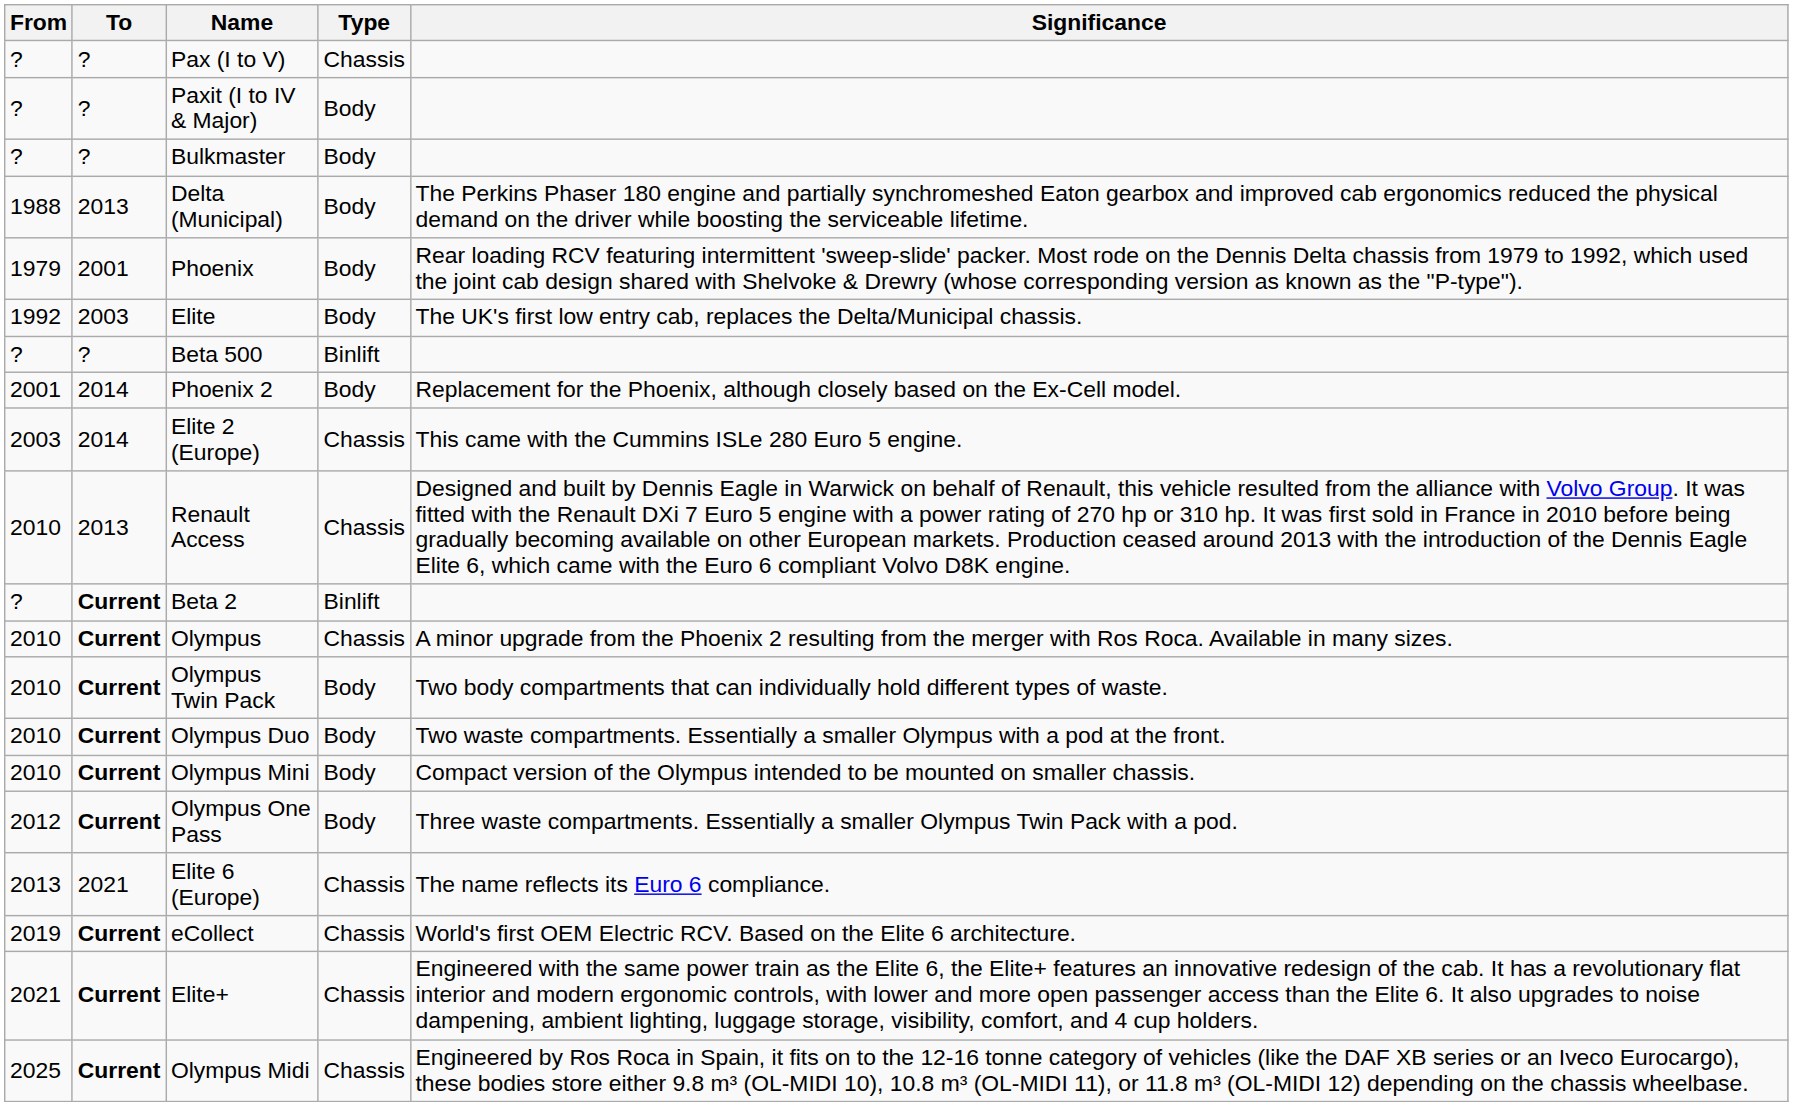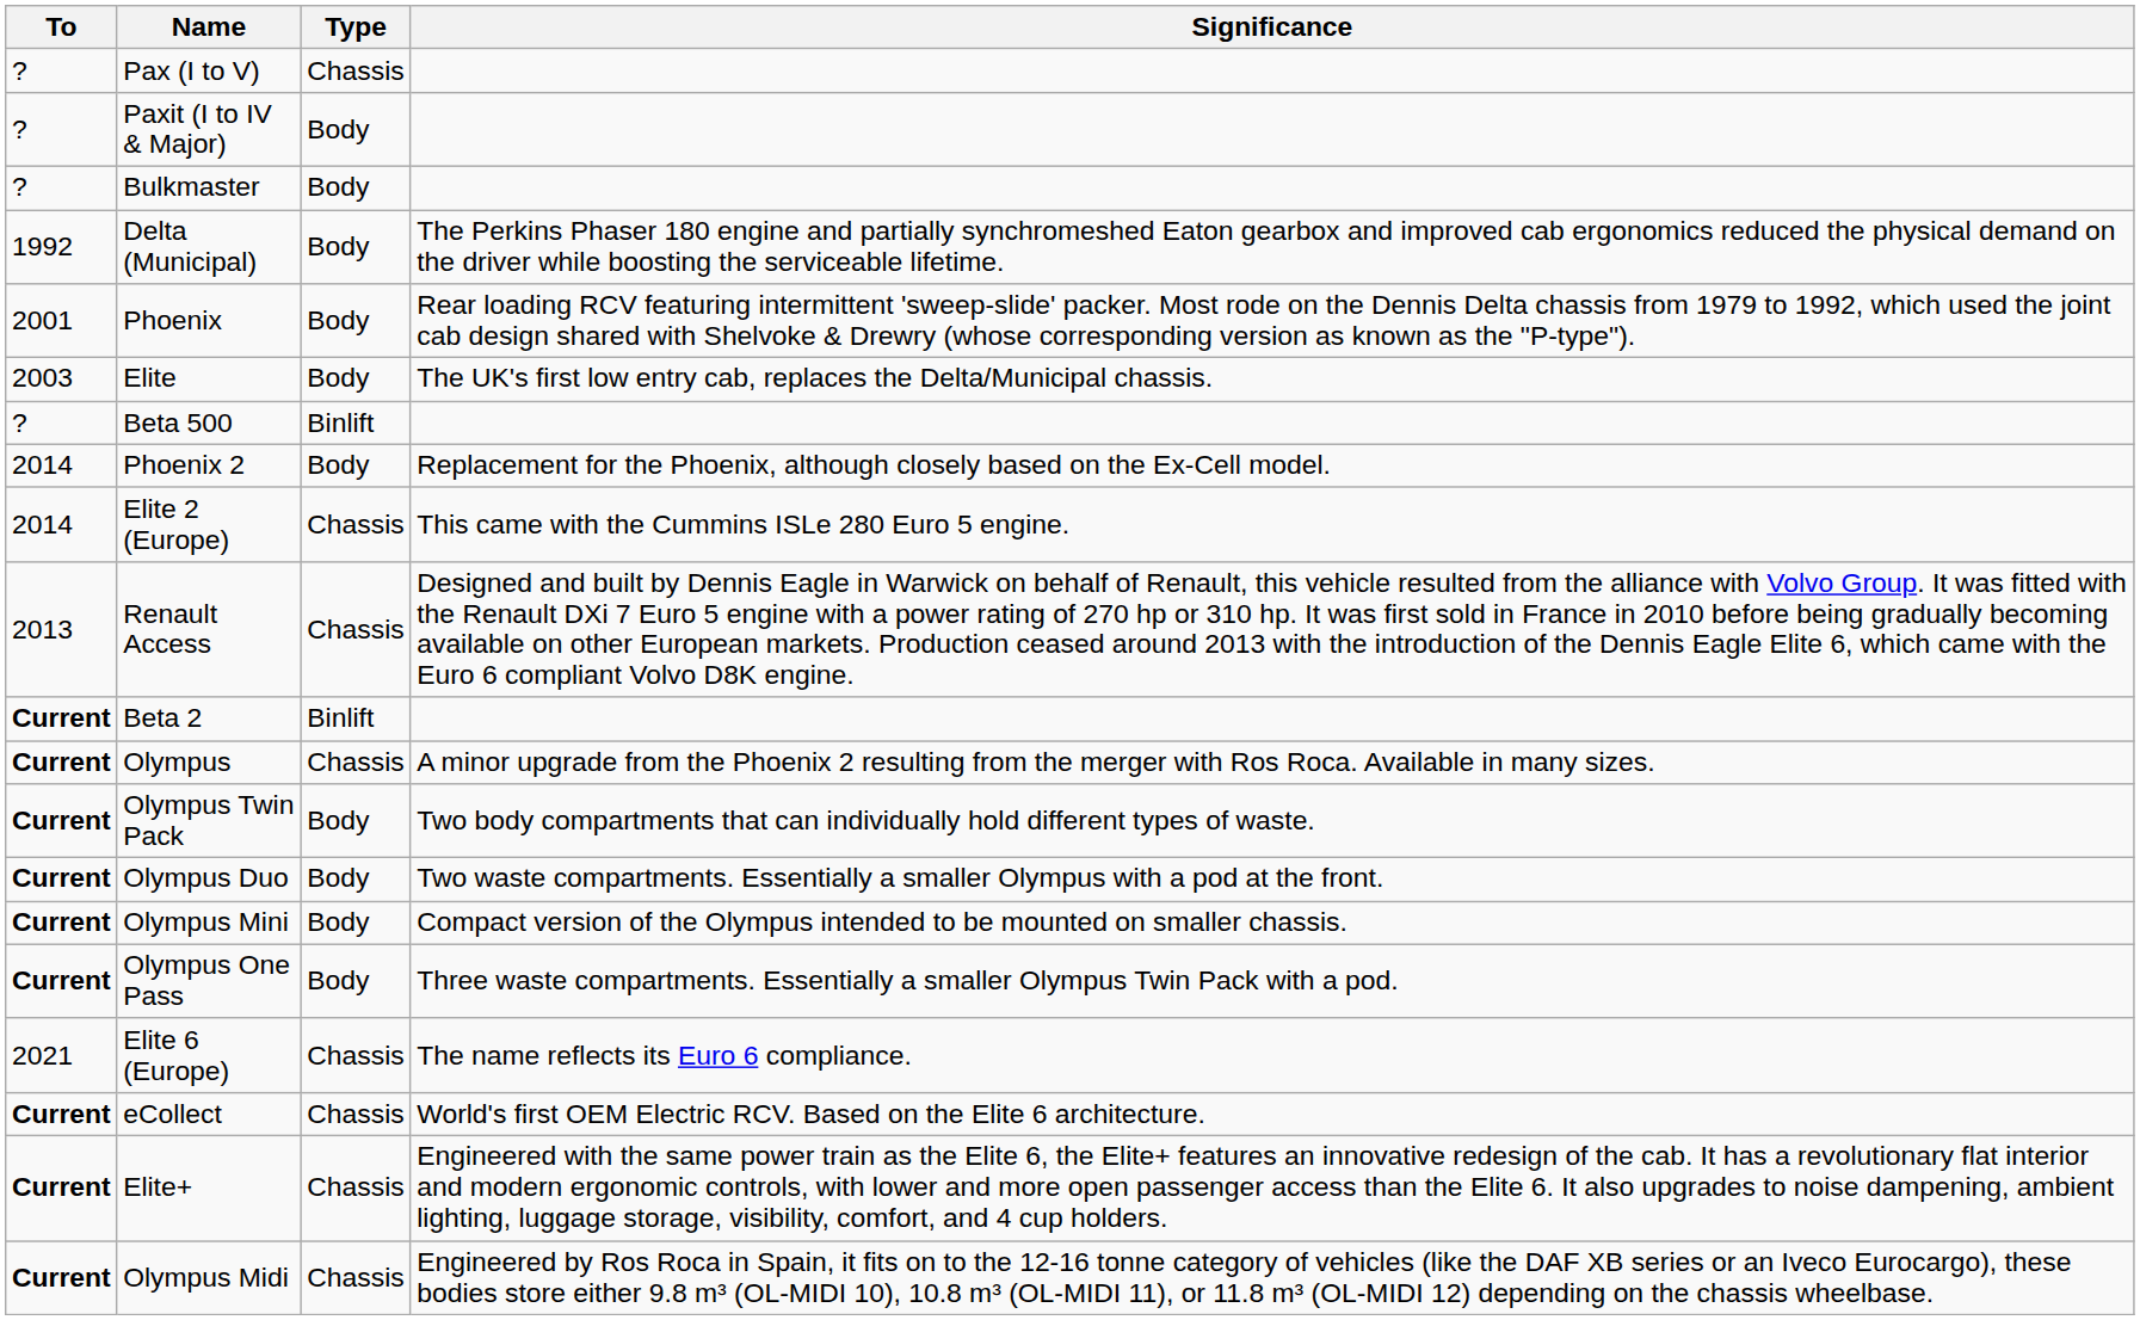 <table class="wikitable sortable mw-collapsible">
 <tr>
-<th>From</th>
 <th>To</th>
 <th>Name</th>
 <th>Type</th>
 <th>Significance</th>
 </tr>
 <tr>
 <td>?</td>
-<td>?</td>
 <td>Pax (I to V)</td>
 <td>Chassis</td>
 <td></td>
 </tr>
 <tr>
-<td>?</td>
 <td>?</td>
 <td>Paxit (I to IV & Major)</td>
 <td>Body</td>
 <td></td>
 </tr>
 <tr>
 <td>?</td>
-<td>?</td>
 <td>Bulkmaster</td>
 <td>Body</td>
 <td></td>
 </tr>
 <tr>
-<td>1988</td>
-<td>2013</td>
+<td>1992</td>
 <td>Delta (Municipal)</td>
 <td>Body</td>
 <td>The Perkins Phaser 180 engine and partially synchromeshed Eaton gearbox and improved cab ergonomics reduced the physical demand on the driver while boosting the serviceable lifetime.</td>
 </tr>
 <tr>
-<td>1979</td>
 <td>2001</td>
 <td>Phoenix</td>
 <td>Body</td>
 <td>Rear loading RCV featuring intermittent 'sweep-slide' packer.  Most rode on the Dennis Delta chassis from 1979 to 1992, which used the joint cab design shared with Shelvoke & Drewry (whose corresponding version as known as the "P-type").</td>
 </tr>
 <tr>
-<td>1992</td>
 <td>2003</td>
 <td>Elite</td>
 <td>Body</td>
 <td>The UK's first low entry cab, replaces the Delta/Municipal chassis.</td>
 </tr>
 <tr>
 <td>?</td>
-<td>?</td>
 <td>Beta 500</td>
 <td>Binlift</td>
 <td></td>
 </tr>
 <tr>
-<td>2001</td>
 <td>2014</td>
 <td>Phoenix 2</td>
 <td>Body</td>
 <td>Replacement for the Phoenix, although closely based on the Ex-Cell model.</td>
 </tr>
 <tr>
-<td>2003</td>
 <td>2014</td>
 <td>Elite 2 (Europe)</td>
 <td>Chassis</td>
 <td>This came with the Cummins ISLe 280 Euro 5 engine.</td>
 </tr>
 <tr>
-<td>2010</td>
 <td>2013</td>
 <td>Renault Access</td>
 <td>Chassis</td>
 <td>Designed and built by Dennis Eagle in Warwick on behalf of Renault, this vehicle resulted from the alliance with <a href='#'>Volvo Group</a>. It was fitted with the Renault DXi 7 Euro 5 engine with a power rating of 270 hp or 310 hp.  It was first sold in France in 2010 before being gradually becoming available on other European markets. Production ceased around 2013 with the introduction of the Dennis Eagle Elite 6, which came with the Euro 6 compliant Volvo D8K engine.</td>
 </tr>
 <tr>
-<td>?</td>
 <td><strong>Current</strong></td>
 <td>Beta 2</td>
 <td>Binlift</td>
 <td></td>
 </tr>
 <tr>
-<td>2010</td>
 <td><strong>Current</strong></td>
 <td>Olympus</td>
 <td>Chassis</td>
 <td>A minor upgrade from the Phoenix 2 resulting from the merger with Ros Roca. Available in many sizes.</td>
 </tr>
 <tr>
-<td>2010</td>
 <td><strong>Current</strong></td>
 <td>Olympus Twin Pack</td>
 <td>Body</td>
 <td>Two body compartments that can individually hold different types of waste.</td>
 </tr>
 <tr>
-<td>2010</td>
 <td><strong>Current</strong></td>
 <td>Olympus Duo</td>
 <td>Body</td>
 <td>Two waste compartments. Essentially a smaller Olympus with a pod at the front.</td>
 </tr>
 <tr>
-<td>2010</td>
 <td><strong>Current</strong></td>
 <td>Olympus Mini</td>
 <td>Body</td>
 <td>Compact version of the Olympus intended to be mounted on smaller chassis.</td>
 </tr>
 <tr>
-<td>2012</td>
 <td><strong>Current</strong></td>
 <td>Olympus One Pass</td>
 <td>Body</td>
 <td>Three waste compartments. Essentially a smaller Olympus Twin Pack with a pod.</td>
 </tr>
 <tr>
-<td>2013</td>
 <td>2021</td>
 <td>Elite 6 (Europe)</td>
 <td>Chassis</td>
 <td>The name reflects its <a href='#'>Euro 6</a> compliance.</td>
 </tr>
 <tr>
-<td>2019</td>
 <td><strong>Current</strong></td>
 <td>eCollect</td>
 <td>Chassis</td>
 <td>World's first OEM Electric RCV. Based on the Elite 6 architecture.</td>
 </tr>
 <tr>
-<td>2021</td>
 <td><strong>Current</strong></td>
 <td>Elite+</td>
 <td>Chassis</td>
 <td>Engineered with the same power train as the Elite 6, the Elite+ features an innovative redesign of the cab. It has a revolutionary flat interior and modern ergonomic controls, with lower and more open passenger access than the Elite 6. It also upgrades to noise dampening, ambient lighting, luggage storage, visibility, comfort, and 4 cup holders.</td>
 </tr>
 <tr>
-<td>2025</td>
 <td><strong>Current</strong></td>
 <td>Olympus Midi</td>
 <td>Chassis</td>
 <td>Engineered by Ros Roca in Spain, it fits on to the 12-16 tonne category of vehicles (like the DAF XB series or an Iveco Eurocargo), these bodies store either 9.8 m³ (OL-MIDI 10), 10.8 m³ (OL-MIDI 11), or 11.8 m³ (OL-MIDI 12) depending on the chassis wheelbase.</td>
 </tr>
 </table>
